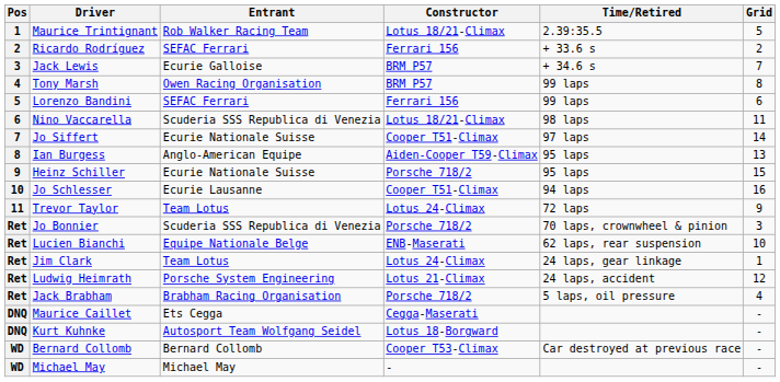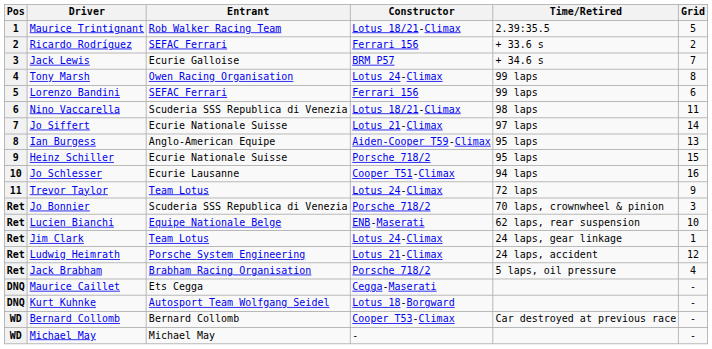 <table class="wikitable" style="font-size: 95%;">
 <tr>
 <th>Pos</th>
 <th>Driver</th>
 <th>Entrant</th>
 <th>Constructor</th>
 <th>Time/Retired</th>
 <th>Grid</th>
 </tr>
 <tr>
 <th>1</th>
 <td> <a href='#'>Maurice Trintignant</a></td>
 <td><a href='#'>Rob Walker Racing Team</a></td>
 <td><a href='#'>Lotus 18/21</a>-<a href='#'>Climax</a></td>
 <td>2.39:35.5</td>
 <td style="text-align:center">5</td>
 </tr>
 <tr>
 <th>2</th>
 <td> <a href='#'>Ricardo Rodríguez</a></td>
 <td><a href='#'>SEFAC Ferrari</a></td>
 <td><a href='#'>Ferrari 156</a></td>
 <td>+ 33.6 s</td>
 <td style="text-align:center">2</td>
 </tr>
 <tr>
 <th>3</th>
 <td> <a href='#'>Jack Lewis</a></td>
 <td>Ecurie Galloise</td>
 <td><a href='#'>BRM P57</a></td>
 <td>+ 34.6 s</td>
 <td style="text-align:center">7</td>
 </tr>
 <tr>
 <th>4</th>
 <td> <a href='#'>Tony Marsh</a></td>
 <td><a href='#'>Owen Racing Organisation</a></td>
-<td><a href='#'>BRM P57</a></td>
+<td><a href='#'>Lotus 24</a>-<a href='#'>Climax</a></td>
 <td>99 laps</td>
 <td style="text-align:center">8</td>
 </tr>
 <tr>
 <th>5</th>
 <td> <a href='#'>Lorenzo Bandini</a></td>
 <td><a href='#'>SEFAC Ferrari</a></td>
 <td><a href='#'>Ferrari 156</a></td>
 <td>99 laps</td>
 <td style="text-align:center">6</td>
 </tr>
 <tr>
 <th>6</th>
 <td> <a href='#'>Nino Vaccarella</a></td>
 <td>Scuderia SSS Republica di Venezia</td>
 <td><a href='#'>Lotus 18/21</a>-<a href='#'>Climax</a></td>
 <td>98 laps</td>
 <td style="text-align:center">11</td>
 </tr>
 <tr>
 <th>7</th>
 <td> <a href='#'>Jo Siffert</a></td>
 <td>Ecurie Nationale Suisse</td>
-<td><a href='#'>Cooper T51</a>-<a href='#'>Climax</a></td>
+<td><a href='#'>Lotus 21</a>-<a href='#'>Climax</a></td>
 <td>97 laps</td>
 <td style="text-align:center">14</td>
 </tr>
 <tr>
 <th>8</th>
 <td> <a href='#'>Ian Burgess</a></td>
 <td>Anglo-American Equipe</td>
 <td><a href='#'>Aiden-Cooper T59</a>-<a href='#'>Climax</a></td>
 <td>95 laps</td>
 <td style="text-align:center">13</td>
 </tr>
 <tr>
 <th>9</th>
 <td> <a href='#'>Heinz Schiller</a></td>
 <td>Ecurie Nationale Suisse</td>
 <td><a href='#'>Porsche 718/2</a></td>
 <td>95 laps</td>
 <td style="text-align:center">15</td>
 </tr>
 <tr>
 <th>10</th>
 <td> <a href='#'>Jo Schlesser</a></td>
 <td>Ecurie Lausanne</td>
 <td><a href='#'>Cooper T51</a>-<a href='#'>Climax</a></td>
 <td>94 laps</td>
 <td style="text-align:center">16</td>
 </tr>
 <tr>
 <th>11</th>
 <td> <a href='#'>Trevor Taylor</a></td>
 <td><a href='#'>Team Lotus</a></td>
 <td><a href='#'>Lotus 24</a>-<a href='#'>Climax</a></td>
 <td>72 laps</td>
 <td style="text-align:center">9</td>
 </tr>
 <tr>
 <th>Ret</th>
 <td> <a href='#'>Jo Bonnier</a></td>
 <td>Scuderia SSS Republica di Venezia</td>
 <td><a href='#'>Porsche 718/2</a></td>
 <td>70 laps, crownwheel & pinion</td>
 <td style="text-align:center">3</td>
 </tr>
 <tr>
 <th>Ret</th>
 <td> <a href='#'>Lucien Bianchi</a></td>
 <td><a href='#'>Equipe Nationale Belge</a></td>
 <td><a href='#'>ENB</a>-<a href='#'>Maserati</a></td>
 <td>62 laps, rear suspension</td>
 <td style="text-align:center">10</td>
 </tr>
 <tr>
 <th>Ret</th>
 <td> <a href='#'>Jim Clark</a></td>
 <td><a href='#'>Team Lotus</a></td>
 <td><a href='#'>Lotus 24</a>-<a href='#'>Climax</a></td>
 <td>24 laps, gear linkage</td>
 <td style="text-align:center">1</td>
 </tr>
 <tr>
 <th>Ret</th>
 <td> <a href='#'>Ludwig Heimrath</a></td>
 <td><a href='#'>Porsche System Engineering</a></td>
 <td><a href='#'>Lotus 21</a>-<a href='#'>Climax</a></td>
 <td>24 laps, accident</td>
 <td style="text-align:center">12</td>
 </tr>
 <tr>
 <th>Ret</th>
 <td> <a href='#'>Jack Brabham</a></td>
 <td><a href='#'>Brabham Racing Organisation</a></td>
 <td><a href='#'>Porsche 718/2</a></td>
 <td>5 laps, oil pressure</td>
 <td style="text-align:center">4</td>
 </tr>
 <tr>
 <th>DNQ</th>
 <td> <a href='#'>Maurice Caillet</a></td>
 <td>Ets Cegga</td>
 <td><a href='#'>Cegga</a>-<a href='#'>Maserati</a></td>
 <td></td>
 <td style="text-align:center">-</td>
 </tr>
 <tr>
 <th>DNQ</th>
 <td> <a href='#'>Kurt Kuhnke</a></td>
 <td><a href='#'>Autosport Team Wolfgang Seidel</a></td>
 <td><a href='#'>Lotus 18</a>-<a href='#'>Borgward</a></td>
 <td></td>
 <td style="text-align:center">-</td>
 </tr>
 <tr>
 <th>WD</th>
 <td> <a href='#'>Bernard Collomb</a></td>
 <td>Bernard Collomb</td>
 <td><a href='#'>Cooper T53</a>-<a href='#'>Climax</a></td>
 <td>Car destroyed at previous race</td>
 <td style="text-align:center">-</td>
 </tr>
 <tr>
 <th>WD</th>
 <td> <a href='#'>Michael May</a></td>
 <td>Michael May</td>
 <td>-</td>
 <td></td>
 <td style="text-align:center">-</td>
 </tr>
 </table>
